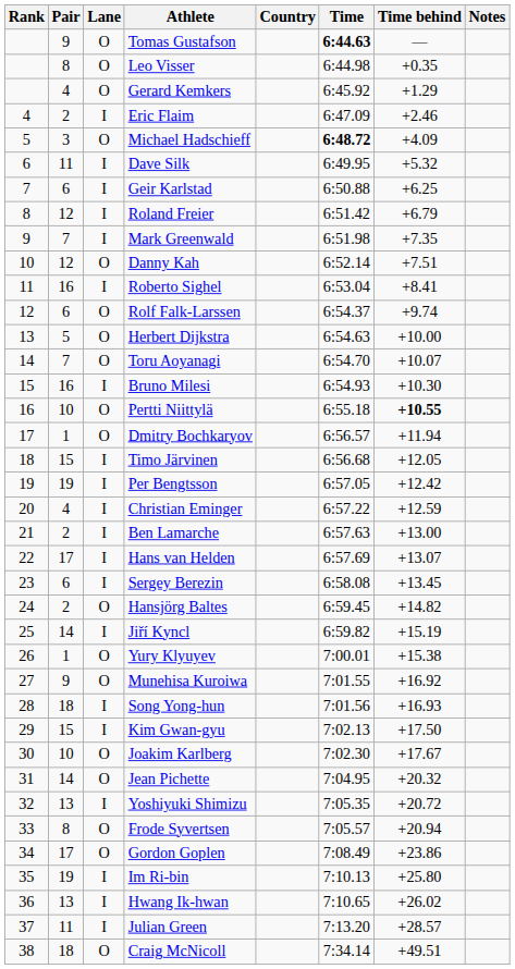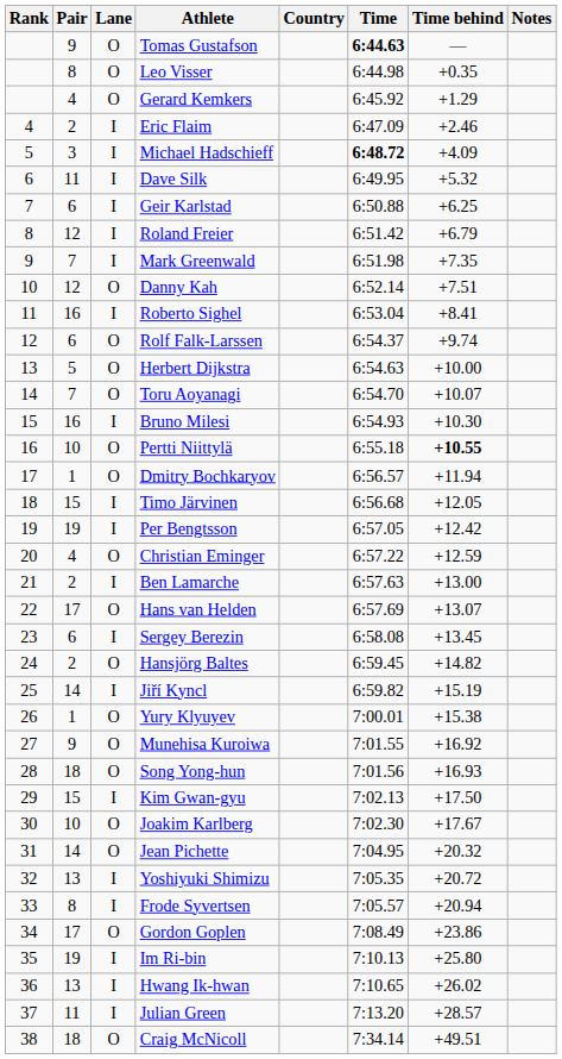 <table class="wikitable sortable" style="text-align:center">
 <tr>
 <th>Rank</th>
 <th>Pair</th>
 <th>Lane</th>
 <th>Athlete</th>
 <th>Country</th>
 <th>Time</th>
 <th>Time behind</th>
 <th>Notes</th>
 </tr>
 <tr>
 <td></td>
 <td>9</td>
 <td>O</td>
 <td align="left"><a href='#'>Tomas Gustafson</a></td>
 <td align=left></td>
 <td><strong>6:44.63</strong></td>
 <td>—</td>
 <td></td>
 </tr>
 <tr>
 <td></td>
 <td>8</td>
 <td>O</td>
 <td align="left"><a href='#'>Leo Visser</a></td>
 <td align=left></td>
 <td>6:44.98</td>
 <td>+0.35</td>
 <td></td>
 </tr>
 <tr>
 <td></td>
 <td>4</td>
 <td>O</td>
 <td align="left"><a href='#'>Gerard Kemkers</a></td>
 <td align=left></td>
 <td>6:45.92</td>
 <td>+1.29</td>
 <td></td>
 </tr>
 <tr>
 <td>4</td>
 <td>2</td>
 <td>I</td>
 <td align="left"><a href='#'>Eric Flaim</a></td>
 <td align=left></td>
 <td>6:47.09</td>
 <td>+2.46</td>
 <td></td>
 </tr>
 <tr>
 <td>5</td>
 <td>3</td>
-<td>O</td>
+<td>I</td>
 <td align="left"><a href='#'>Michael Hadschieff</a></td>
 <td align=left></td>
 <td><strong>6:48.72</strong></td>
 <td>+4.09</td>
 <td></td>
 </tr>
 <tr>
 <td>6</td>
 <td>11</td>
 <td>I</td>
 <td align="left"><a href='#'>Dave Silk</a></td>
 <td align=left></td>
 <td>6:49.95</td>
 <td>+5.32</td>
 <td></td>
 </tr>
 <tr>
 <td>7</td>
 <td>6</td>
 <td>I</td>
 <td align="left"><a href='#'>Geir Karlstad</a></td>
 <td align=left></td>
 <td>6:50.88</td>
 <td>+6.25</td>
 <td></td>
 </tr>
 <tr>
 <td>8</td>
 <td>12</td>
 <td>I</td>
 <td align="left"><a href='#'>Roland Freier</a></td>
 <td align=left></td>
 <td>6:51.42</td>
 <td>+6.79</td>
 <td></td>
 </tr>
 <tr>
 <td>9</td>
 <td>7</td>
 <td>I</td>
 <td align="left"><a href='#'>Mark Greenwald</a></td>
 <td align=left></td>
 <td>6:51.98</td>
 <td>+7.35</td>
 <td></td>
 </tr>
 <tr>
 <td>10</td>
 <td>12</td>
 <td>O</td>
 <td align="left"><a href='#'>Danny Kah</a></td>
 <td align=left></td>
 <td>6:52.14</td>
 <td>+7.51</td>
 <td></td>
 </tr>
 <tr>
 <td>11</td>
 <td>16</td>
 <td>I</td>
 <td align="left"><a href='#'>Roberto Sighel</a></td>
 <td align=left></td>
 <td>6:53.04</td>
 <td>+8.41</td>
 <td></td>
 </tr>
 <tr>
 <td>12</td>
 <td>6</td>
 <td>O</td>
 <td align="left"><a href='#'>Rolf Falk-Larssen</a></td>
 <td align=left></td>
 <td>6:54.37</td>
 <td>+9.74</td>
 <td></td>
 </tr>
 <tr>
 <td>13</td>
 <td>5</td>
 <td>O</td>
 <td align="left"><a href='#'>Herbert Dijkstra</a></td>
 <td align=left></td>
 <td>6:54.63</td>
 <td>+10.00</td>
 <td></td>
 </tr>
 <tr>
 <td>14</td>
 <td>7</td>
 <td>O</td>
 <td align="left"><a href='#'>Toru Aoyanagi</a></td>
 <td align=left></td>
 <td>6:54.70</td>
 <td>+10.07</td>
 <td></td>
 </tr>
 <tr>
 <td>15</td>
 <td>16</td>
 <td>I</td>
 <td align="left"><a href='#'>Bruno Milesi</a></td>
 <td align=left></td>
 <td>6:54.93</td>
 <td>+10.30</td>
 <td></td>
 </tr>
 <tr>
 <td>16</td>
 <td>10</td>
 <td>O</td>
 <td align="left"><a href='#'>Pertti Niittylä</a></td>
 <td align=left></td>
 <td>6:55.18</td>
 <td><strong>+10.55</strong></td>
 <td></td>
 </tr>
 <tr>
 <td>17</td>
 <td>1</td>
 <td>O</td>
 <td align="left"><a href='#'>Dmitry Bochkaryov</a></td>
 <td align=left></td>
 <td>6:56.57</td>
 <td>+11.94</td>
 <td></td>
 </tr>
 <tr>
 <td>18</td>
 <td>15</td>
 <td>I</td>
 <td align="left"><a href='#'>Timo Järvinen</a></td>
 <td align=left></td>
 <td>6:56.68</td>
 <td>+12.05</td>
 <td></td>
 </tr>
 <tr>
 <td>19</td>
 <td>19</td>
 <td>I</td>
 <td align="left"><a href='#'>Per Bengtsson</a></td>
 <td align=left></td>
 <td>6:57.05</td>
 <td>+12.42</td>
 <td></td>
 </tr>
 <tr>
 <td>20</td>
 <td>4</td>
-<td>I</td>
+<td>O</td>
 <td align="left"><a href='#'>Christian Eminger</a></td>
 <td align=left></td>
 <td>6:57.22</td>
 <td>+12.59</td>
 <td></td>
 </tr>
 <tr>
 <td>21</td>
 <td>2</td>
 <td>I</td>
 <td align="left"><a href='#'>Ben Lamarche</a></td>
 <td align=left></td>
 <td>6:57.63</td>
 <td>+13.00</td>
 <td></td>
 </tr>
 <tr>
 <td>22</td>
 <td>17</td>
-<td>I</td>
+<td>O</td>
 <td align="left"><a href='#'>Hans van Helden</a></td>
 <td align=left></td>
 <td>6:57.69</td>
 <td>+13.07</td>
 <td></td>
 </tr>
 <tr>
 <td>23</td>
 <td>6</td>
 <td>I</td>
 <td align="left"><a href='#'>Sergey Berezin</a></td>
 <td align=left></td>
 <td>6:58.08</td>
 <td>+13.45</td>
 <td></td>
 </tr>
 <tr>
 <td>24</td>
 <td>2</td>
 <td>O</td>
 <td align="left"><a href='#'>Hansjörg Baltes</a></td>
 <td align=left></td>
 <td>6:59.45</td>
 <td>+14.82</td>
 <td></td>
 </tr>
 <tr>
 <td>25</td>
 <td>14</td>
 <td>I</td>
 <td align="left"><a href='#'>Jiří Kyncl</a></td>
 <td align=left></td>
 <td>6:59.82</td>
 <td>+15.19</td>
 <td></td>
 </tr>
 <tr>
 <td>26</td>
 <td>1</td>
 <td>O</td>
 <td align="left"><a href='#'>Yury Klyuyev</a></td>
 <td align=left></td>
 <td>7:00.01</td>
 <td>+15.38</td>
 <td></td>
 </tr>
 <tr>
 <td>27</td>
 <td>9</td>
 <td>O</td>
 <td align="left"><a href='#'>Munehisa Kuroiwa</a></td>
 <td align=left></td>
 <td>7:01.55</td>
 <td>+16.92</td>
 <td></td>
 </tr>
 <tr>
 <td>28</td>
 <td>18</td>
-<td>I</td>
+<td>O</td>
 <td align="left"><a href='#'>Song Yong-hun</a></td>
 <td align=left></td>
 <td>7:01.56</td>
 <td>+16.93</td>
 <td></td>
 </tr>
 <tr>
 <td>29</td>
 <td>15</td>
 <td>I</td>
 <td align="left"><a href='#'>Kim Gwan-gyu</a></td>
 <td align=left></td>
 <td>7:02.13</td>
 <td>+17.50</td>
 <td></td>
 </tr>
 <tr>
 <td>30</td>
 <td>10</td>
 <td>O</td>
 <td align="left"><a href='#'>Joakim Karlberg</a></td>
 <td align=left></td>
 <td>7:02.30</td>
 <td>+17.67</td>
 <td></td>
 </tr>
 <tr>
 <td>31</td>
 <td>14</td>
 <td>O</td>
 <td align="left"><a href='#'>Jean Pichette</a></td>
 <td align=left></td>
 <td>7:04.95</td>
 <td>+20.32</td>
 <td></td>
 </tr>
 <tr>
 <td>32</td>
 <td>13</td>
 <td>I</td>
 <td align="left"><a href='#'>Yoshiyuki Shimizu</a></td>
 <td align=left></td>
 <td>7:05.35</td>
 <td>+20.72</td>
 <td></td>
 </tr>
 <tr>
 <td>33</td>
 <td>8</td>
-<td>O</td>
+<td>I</td>
 <td align="left"><a href='#'>Frode Syvertsen</a></td>
 <td align=left></td>
 <td>7:05.57</td>
 <td>+20.94</td>
 <td></td>
 </tr>
 <tr>
 <td>34</td>
 <td>17</td>
 <td>O</td>
 <td align="left"><a href='#'>Gordon Goplen</a></td>
 <td align=left></td>
 <td>7:08.49</td>
 <td>+23.86</td>
 <td></td>
 </tr>
 <tr>
 <td>35</td>
 <td>19</td>
 <td>I</td>
 <td align="left"><a href='#'>Im Ri-bin</a></td>
 <td align=left></td>
 <td>7:10.13</td>
 <td>+25.80</td>
 <td></td>
 </tr>
 <tr>
 <td>36</td>
 <td>13</td>
 <td>I</td>
 <td align="left"><a href='#'>Hwang Ik-hwan</a></td>
 <td align=left></td>
 <td>7:10.65</td>
 <td>+26.02</td>
 <td></td>
 </tr>
 <tr>
 <td>37</td>
 <td>11</td>
 <td>I</td>
 <td align="left"><a href='#'>Julian Green</a></td>
 <td align=left></td>
 <td>7:13.20</td>
 <td>+28.57</td>
 <td></td>
 </tr>
 <tr>
 <td>38</td>
 <td>18</td>
 <td>O</td>
 <td align="left"><a href='#'>Craig McNicoll</a></td>
 <td align=left></td>
 <td>7:34.14</td>
 <td>+49.51</td>
 <td></td>
 </tr>
 </table>
